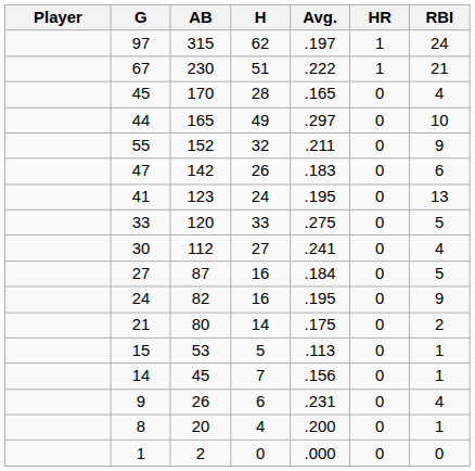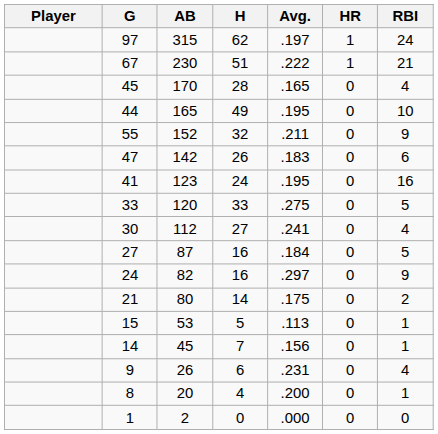 <table class="wikitable sortable">
 <tr>
 <th bgcolor="#DDDDFF" width="16%">Player</th>
 <th bgcolor="#DDDDFF" width="9%">G</th>
 <th bgcolor="#DDDDFF" width="9%">AB</th>
 <th bgcolor="#DDDDFF" width="9%">H</th>
 <th bgcolor="#DDDDFF" width="9%">Avg.</th>
 <th bgcolor="#DDDDFF" width="9%">HR</th>
 <th bgcolor="#DDDDFF" width="9%">RBI</th>
 </tr>
 <tr align="center">
 <td></td>
 <td>97</td>
 <td>315</td>
 <td>62</td>
 <td>.197</td>
 <td>1</td>
 <td>24</td>
 </tr>
 <tr align="center">
 <td></td>
 <td>67</td>
 <td>230</td>
 <td>51</td>
 <td>.222</td>
 <td>1</td>
 <td>21</td>
 </tr>
 <tr align="center">
 <td></td>
 <td>45</td>
 <td>170</td>
 <td>28</td>
 <td>.165</td>
 <td>0</td>
 <td>4</td>
 </tr>
 <tr align="center">
 <td></td>
 <td>44</td>
 <td>165</td>
 <td>49</td>
-<td>.297</td>
+<td>.195</td>
 <td>0</td>
 <td>10</td>
 </tr>
 <tr align="center">
 <td></td>
 <td>55</td>
 <td>152</td>
 <td>32</td>
 <td>.211</td>
 <td>0</td>
 <td>9</td>
 </tr>
 <tr align="center">
 <td></td>
 <td>47</td>
 <td>142</td>
 <td>26</td>
 <td>.183</td>
 <td>0</td>
 <td>6</td>
 </tr>
 <tr align="center">
 <td></td>
 <td>41</td>
 <td>123</td>
 <td>24</td>
 <td>.195</td>
 <td>0</td>
-<td>13</td>
+<td>16</td>
 </tr>
 <tr align="center">
 <td></td>
 <td>33</td>
 <td>120</td>
 <td>33</td>
 <td>.275</td>
 <td>0</td>
 <td>5</td>
 </tr>
 <tr align="center">
 <td></td>
 <td>30</td>
 <td>112</td>
 <td>27</td>
 <td>.241</td>
 <td>0</td>
 <td>4</td>
 </tr>
 <tr align="center">
 <td></td>
 <td>27</td>
 <td>87</td>
 <td>16</td>
 <td>.184</td>
 <td>0</td>
 <td>5</td>
 </tr>
 <tr align="center">
 <td></td>
 <td>24</td>
 <td>82</td>
 <td>16</td>
-<td>.195</td>
+<td>.297</td>
 <td>0</td>
 <td>9</td>
 </tr>
 <tr align="center">
 <td></td>
 <td>21</td>
 <td>80</td>
 <td>14</td>
 <td>.175</td>
 <td>0</td>
 <td>2</td>
 </tr>
 <tr align="center">
 <td></td>
 <td>15</td>
 <td>53</td>
 <td>5</td>
 <td>.113</td>
 <td>0</td>
 <td>1</td>
 </tr>
 <tr align="center">
 <td></td>
 <td>14</td>
 <td>45</td>
 <td>7</td>
 <td>.156</td>
 <td>0</td>
 <td>1</td>
 </tr>
 <tr align="center">
 <td></td>
 <td>9</td>
 <td>26</td>
 <td>6</td>
 <td>.231</td>
 <td>0</td>
 <td>4</td>
 </tr>
 <tr align="center">
 <td></td>
 <td>8</td>
 <td>20</td>
 <td>4</td>
 <td>.200</td>
 <td>0</td>
 <td>1</td>
 </tr>
 <tr align="center">
 <td></td>
 <td>1</td>
 <td>2</td>
 <td>0</td>
 <td>.000</td>
 <td>0</td>
 <td>0</td>
 </tr>
 </table>
